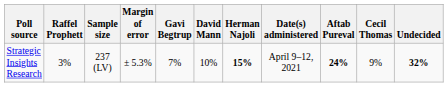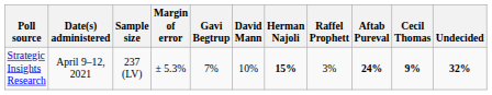 <table class="wikitable" style="font-size:90%;text-align:center;">
 <tr valign=bottom>
 <th>Poll source</th>
-<th style="width:60px;">Raffel<br>Prophett</th>
+<th>Date(s)<br>administered</th>
 <th>Sample<br>size</th>
 <th>Margin<br>of error</th>
 <th style="width:60px;">Gavi<br>Begtrup</th>
 <th style="width:60px;">David<br>Mann</th>
 <th style="width:60px;">Herman<br>Najoli</th>
-<th>Date(s)<br>administered</th>
+<th style="width:60px;">Raffel<br>Prophett</th>
 <th style="width:60px;">Aftab<br>Pureval</th>
 <th style="width:60px;">Cecil<br>Thomas</th>
 <th>Undecided</th>
 </tr>
 <tr>
 <td style="text-align:left;"><a href='#'>Strategic Insights Research</a></td>
-<td>3%</td>
+<td>April 9–12, 2021</td>
 <td>237 (LV)</td>
 <td>± 5.3%</td>
 <td>7%</td>
 <td>10%</td>
 <td><strong>15%</strong></td>
-<td>April 9–12, 2021</td>
+<td>3%</td>
 <td><strong>24%</strong></td>
-<td>9%</td>
+<td><strong>9%</strong></td>
 <td><strong>32%</strong></td>
 </tr>
 </table>
